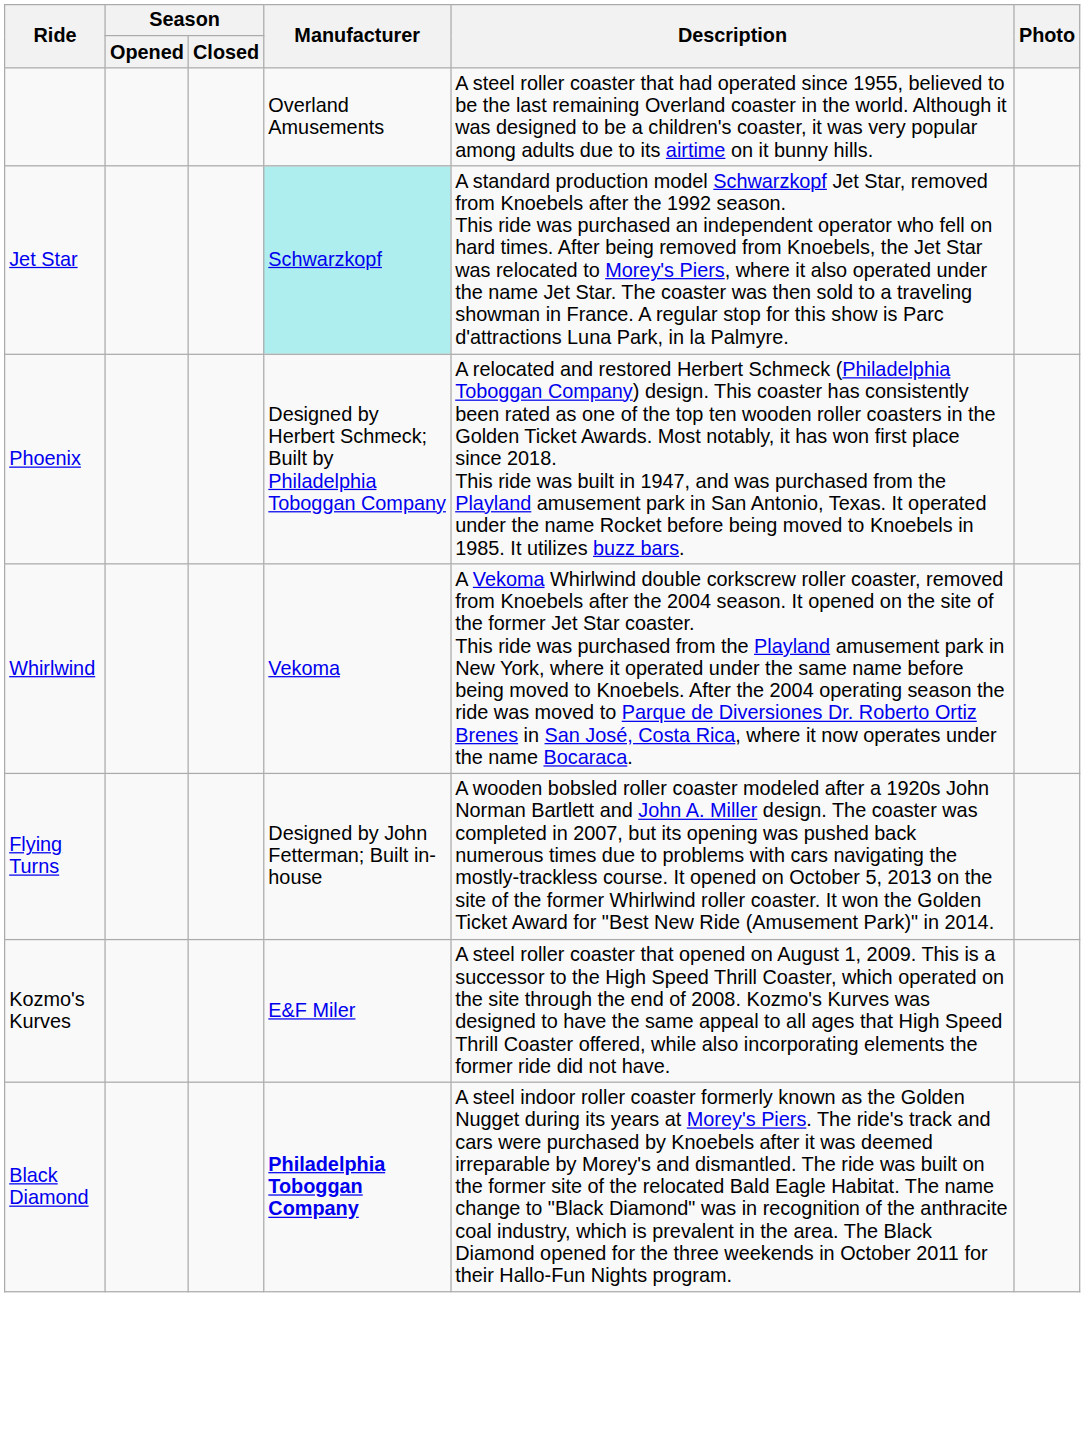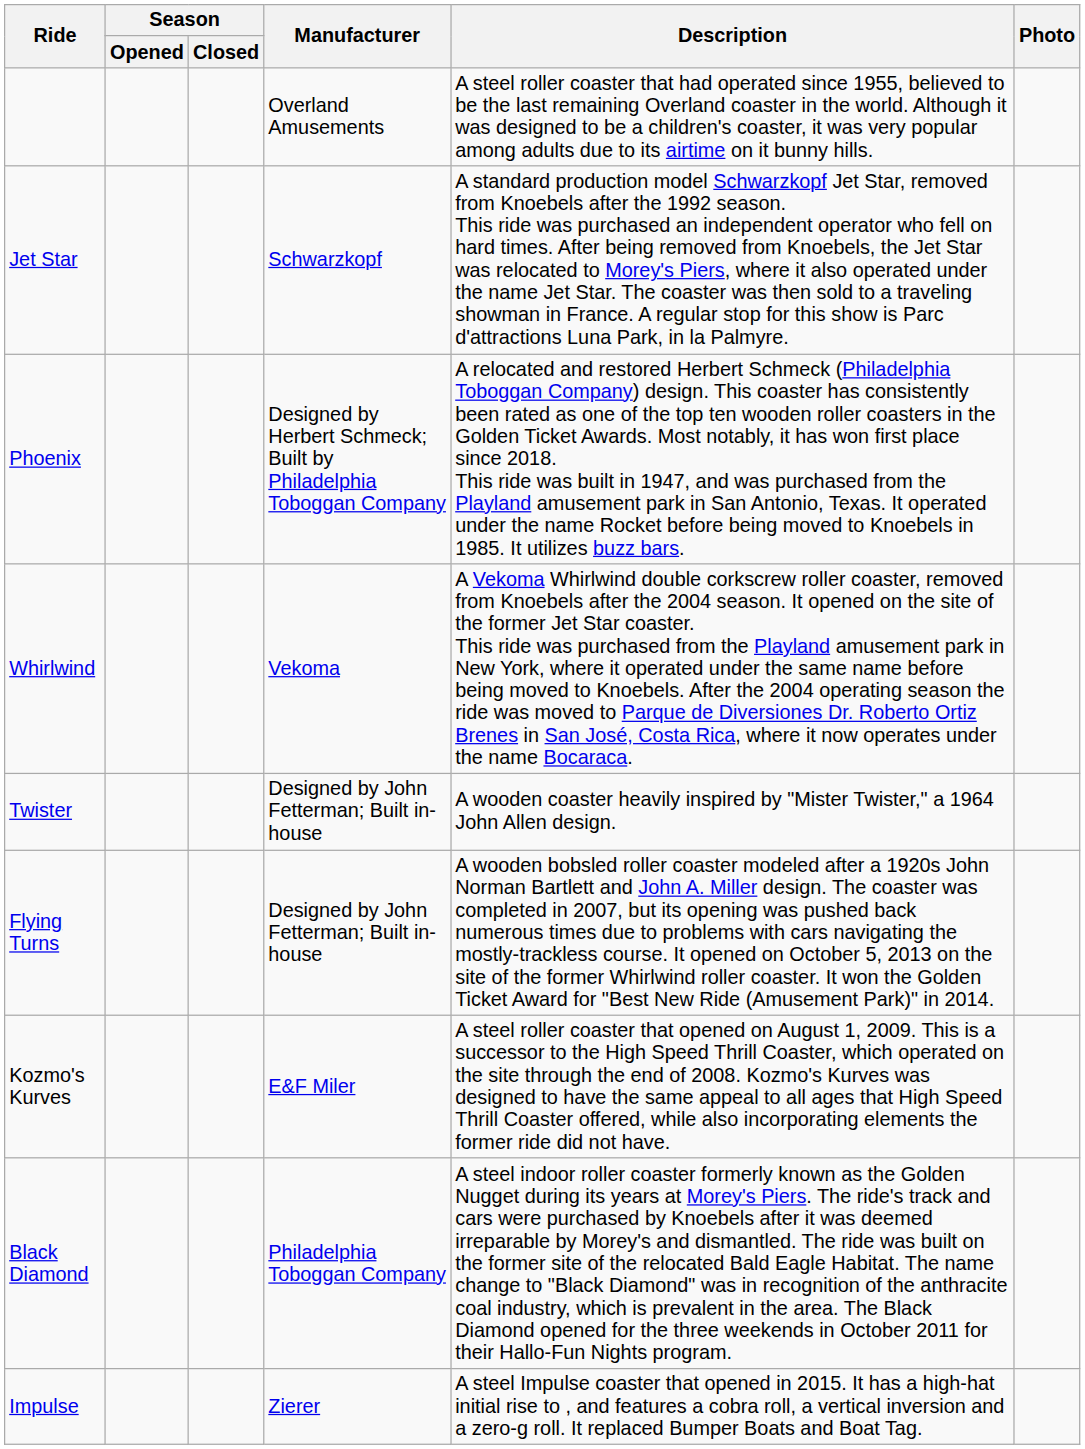 <table class="wikitable sortable">
 <tr>
 <th rowspan=2>Ride</th>
 <th colspan=2>Season</th>
 <th rowspan=2>Manufacturer</th>
 <th rowspan=2>Description</th>
 <th rowspan=2>Photo</th>
 </tr>
 <tr>
 <th>Opened</th>
 <th>Closed</th>
 </tr>
 <tr>
 <td></td>
 <td></td>
 <td></td>
 <td>Overland Amusements</td>
 <td>A steel roller coaster that had operated since 1955, believed to be the last remaining Overland coaster in the world. Although it was designed to be a children's coaster, it was very popular among adults due to its <a href='#'>airtime</a> on it bunny hills.</td>
 <td></td>
 </tr>
 <tr>
 <td><a href='#'>Jet Star</a></td>
 <td></td>
 <td></td>
-<td style="background: paleturquoise;"><a href='#'>Schwarzkopf</a></td>
+<td><a href='#'>Schwarzkopf</a></td>
 <td>A standard production model <a href='#'>Schwarzkopf</a> Jet Star, removed from Knoebels after the 1992 season.<br>This ride was purchased an independent operator who fell on hard times. After being removed from Knoebels, the Jet Star was relocated to <a href='#'>Morey's Piers</a>, where it also operated under the name Jet Star. The coaster was then sold to a traveling showman in France.  A regular stop for this show is Parc d'attractions Luna Park, in la Palmyre.</td>
 <td></td>
 </tr>
 <tr>
 <td><a href='#'>Phoenix</a></td>
 <td></td>
 <td></td>
 <td>Designed by Herbert Schmeck; Built by <a href='#'>Philadelphia Toboggan Company</a></td>
 <td>A relocated and restored Herbert Schmeck (<a href='#'>Philadelphia Toboggan Company</a>) design. This coaster has consistently been rated as one of the top ten wooden roller coasters in the Golden Ticket Awards. Most notably, it has won first place since 2018.<br>This ride was built in 1947, and was purchased from the <a href='#'>Playland</a> amusement park in San Antonio, Texas. It operated under the name Rocket before being moved to Knoebels in 1985. It utilizes <a href='#'>buzz bars</a>.</td>
 <td></td>
 </tr>
 <tr>
 <td><a href='#'>Whirlwind</a></td>
 <td></td>
 <td></td>
 <td><a href='#'>Vekoma</a></td>
 <td>A <a href='#'>Vekoma</a> Whirlwind double corkscrew roller coaster, removed from Knoebels after the 2004 season. It opened on the site of the former Jet Star coaster.<br>This ride was purchased from the <a href='#'>Playland</a> amusement park in New York, where it operated under the same name before being moved to Knoebels. After the 2004 operating season the ride was moved to <a href='#'>Parque de Diversiones Dr. Roberto Ortiz Brenes</a> in <a href='#'>San José, Costa Rica</a>, where it now operates under the name <a href='#'>Bocaraca</a>.</td>
+<td></td>
+</tr>
+<tr>
+<td><a href='#'>Twister</a></td>
+<td></td>
+<td></td>
+<td>Designed by John Fetterman; Built in-house</td>
+<td>A wooden coaster heavily inspired by "Mister Twister," a 1964 John Allen design.</td>
 <td></td>
 </tr>
 <tr>
 <td><a href='#'>Flying Turns</a></td>
 <td></td>
 <td></td>
 <td>Designed by John Fetterman; Built in-house</td>
 <td>A wooden bobsled roller coaster modeled after a 1920s John Norman Bartlett and <a href='#'>John A. Miller</a> design. The coaster was completed in 2007, but its opening was pushed back numerous times due to problems with cars navigating the mostly-trackless course. It opened on October 5, 2013 on the site of the former Whirlwind roller coaster. It won the Golden Ticket Award for "Best New Ride (Amusement Park)" in 2014.</td>
 <td></td>
 </tr>
 <tr>
 <td>Kozmo's Kurves</td>
 <td></td>
 <td></td>
 <td><a href='#'>E&F Miler</a></td>
 <td>A steel roller coaster that opened on August 1, 2009. This is a successor to the High Speed Thrill Coaster, which operated on the site through the end of 2008. Kozmo's Kurves was designed to have the same appeal to all ages that High Speed Thrill Coaster offered, while also incorporating elements the former ride did not have.</td>
 <td></td>
 </tr>
 <tr>
 <td><a href='#'>Black Diamond</a></td>
 <td></td>
 <td></td>
-<td><strong><a href='#'>Philadelphia Toboggan Company</a></strong></td>
+<td><a href='#'>Philadelphia Toboggan Company</a></td>
 <td>A steel indoor roller coaster formerly known as the Golden Nugget during its years at <a href='#'>Morey's Piers</a>. The ride's track and cars were purchased by Knoebels after it was deemed irreparable by Morey's and dismantled. The ride was built on the former site of the relocated Bald Eagle Habitat. The name change to "Black Diamond" was in recognition of the anthracite coal industry, which is prevalent in the area. The Black Diamond opened for the three weekends in October 2011 for their Hallo-Fun Nights program.</td>
 <td></td>
 </tr>
+<tr>
+<td><a href='#'>Impulse</a></td>
+<td></td>
+<td></td>
+<td><a href='#'>Zierer</a></td>
+<td>A steel Impulse coaster that opened in 2015. It has a high-hat initial rise to , and features a cobra roll, a vertical inversion and a zero-g roll. It replaced Bumper Boats and Boat Tag.</td>
+<td></td>
+</tr>
 </table>
